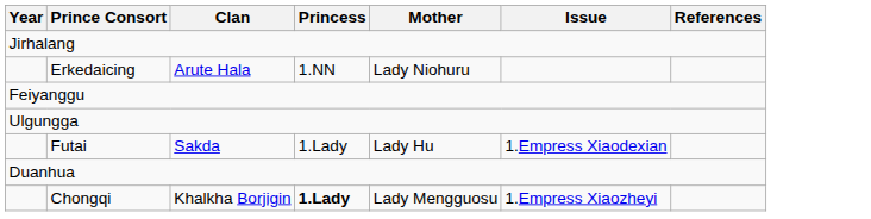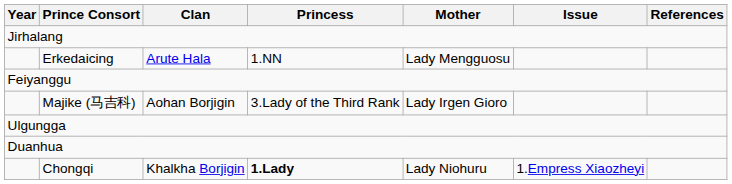 <table class="wikitable">
 <tr>
 <th>Year</th>
 <th>Prince Consort</th>
 <th>Clan</th>
 <th>Princess</th>
 <th>Mother</th>
 <th>Issue</th>
 <th>References</th>
 </tr>
 <tr>
 <td colspan="7">Jirhalang</td>
 </tr>
 <tr>
 <td></td>
 <td>Erkedaicing</td>
 <td><a href='#'>Arute Hala</a></td>
 <td>1.NN</td>
-<td>Lady Niohuru</td>
+<td>Lady Mengguosu</td>
 <td></td>
 <td></td>
 </tr>
 <tr>
 <td colspan="7">Feiyanggu</td>
 </tr>
 <tr>
-<td colspan="7">Ulgungga</td>
+<td></td>
+<td>Majike (马吉科)</td>
+<td>Aohan Borjigin</td>
+<td>3.Lady of the Third Rank</td>
+<td>Lady Irgen Gioro</td>
+<td></td>
+<td></td>
 </tr>
 <tr>
-<td></td>
-<td>Futai</td>
-<td><a href='#'>Sakda</a></td>
-<td>1.Lady</td>
-<td>Lady Hu</td>
-<td>1.<a href='#'>Empress Xiaodexian</a></td>
-<td></td>
+<td colspan="7">Ulgungga</td>
 </tr>
 <tr>
 <td colspan="7">Duanhua</td>
 </tr>
 <tr>
 <td></td>
 <td>Chongqi</td>
 <td>Khalkha <a href='#'>Borjigin</a></td>
 <td><strong>1.Lady</strong></td>
-<td>Lady Mengguosu</td>
+<td>Lady Niohuru</td>
 <td>1.<a href='#'>Empress Xiaozheyi</a></td>
 <td></td>
 </tr>
 </table>
